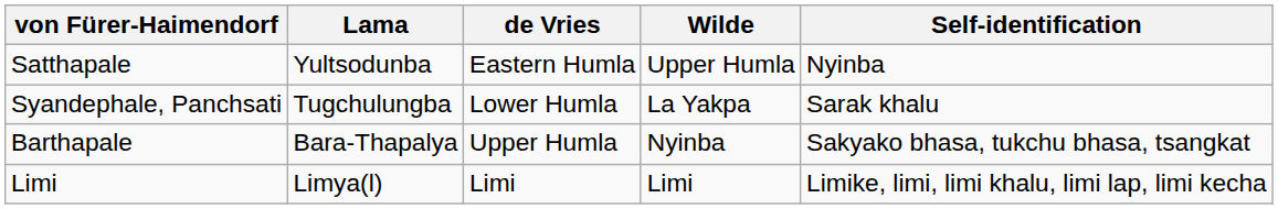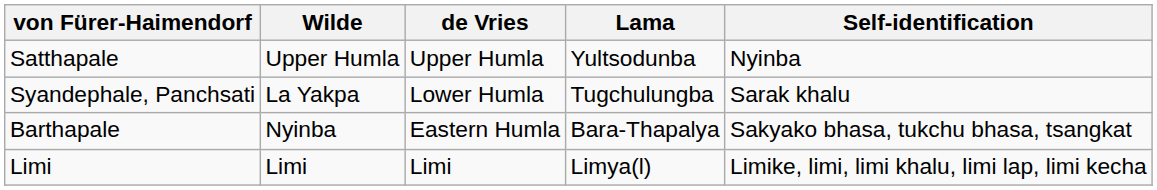 <table class="wikitable">
 <tr>
 <th>von Fürer-Haimendorf</th>
+<th>Wilde</th>
+<th>de Vries</th>
 <th>Lama</th>
-<th>de Vries</th>
-<th>Wilde</th>
 <th>Self-identification</th>
 </tr>
 <tr>
 <td>Satthapale</td>
+<td>Upper Humla</td>
+<td>Upper Humla</td>
 <td>Yultsodunba</td>
-<td>Eastern Humla</td>
-<td>Upper Humla</td>
 <td>Nyinba</td>
 </tr>
 <tr>
 <td>Syandephale, Panchsati</td>
+<td>La Yakpa</td>
+<td>Lower Humla</td>
 <td>Tugchulungba</td>
-<td>Lower Humla</td>
-<td>La Yakpa</td>
 <td>Sarak khalu</td>
 </tr>
 <tr>
 <td>Barthapale</td>
+<td>Nyinba</td>
+<td>Eastern Humla</td>
 <td>Bara-Thapalya</td>
-<td>Upper Humla</td>
-<td>Nyinba</td>
 <td>Sakyako bhasa, tukchu bhasa, tsangkat</td>
 </tr>
 <tr>
 <td>Limi</td>
-<td>Limya(l)</td>
 <td>Limi</td>
 <td>Limi</td>
+<td>Limya(l)</td>
 <td>Limike, limi, limi khalu, limi lap, limi kecha</td>
 </tr>
 </table>
